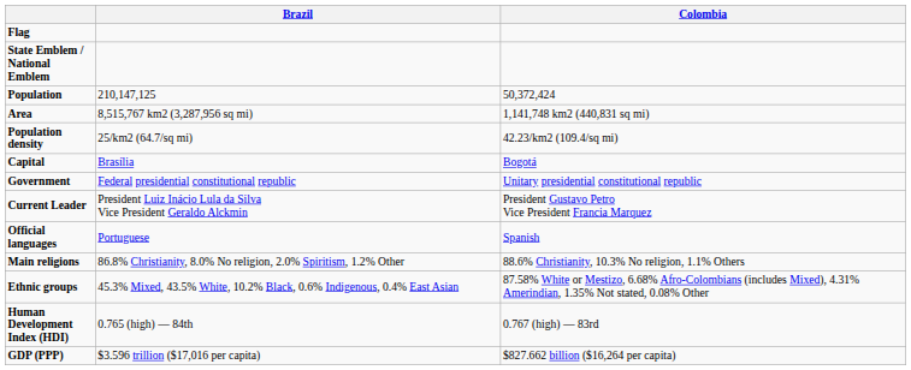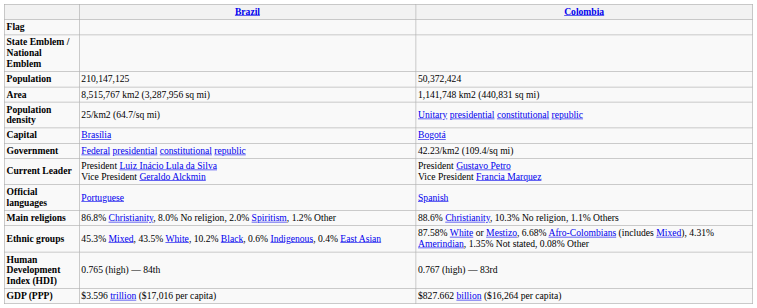 <table class="wikitable">
 <tr>
 <th style="width:10%;"></th>
 <th style="width:45%;"><a href='#'>Brazil</a></th>
 <th style="width:45%;"><a href='#'>Colombia</a></th>
 </tr>
 <tr>
 <td><strong>Flag</strong></td>
 <td style="text-align:center"></td>
 <td style="text-align:center"></td>
 </tr>
 <tr>
 <td><strong>State Emblem / National Emblem</strong></td>
 <td style="text-align:center"></td>
 <td style="text-align:center"></td>
 </tr>
 <tr>
 <td><strong>Population</strong></td>
 <td>210,147,125</td>
 <td>50,372,424</td>
 </tr>
 <tr>
 <td><strong>Area</strong></td>
 <td>8,515,767 km2 (3,287,956 sq mi)</td>
 <td>1,141,748 km2 (440,831 sq mi)</td>
 </tr>
 <tr>
 <td><strong>Population density</strong></td>
 <td>25/km2 (64.7/sq mi)</td>
-<td>42.23/km2 (109.4/sq mi)</td>
+<td><a href='#'>Unitary</a> <a href='#'>presidential</a> <a href='#'>constitutional</a> <a href='#'>republic</a></td>
 </tr>
 <tr>
 <td><strong>Capital</strong></td>
 <td><a href='#'>Brasília</a></td>
 <td><a href='#'>Bogotá</a></td>
 </tr>
 <tr>
 <td><strong>Government</strong></td>
 <td><a href='#'>Federal</a> <a href='#'>presidential</a> <a href='#'>constitutional</a> <a href='#'>republic</a></td>
-<td><a href='#'>Unitary</a> <a href='#'>presidential</a> <a href='#'>constitutional</a> <a href='#'>republic</a></td>
+<td>42.23/km2 (109.4/sq mi)</td>
 </tr>
 <tr>
 <td><strong>Current Leader</strong></td>
 <td>President <a href='#'>Luiz Inácio Lula da Silva</a> <br> Vice President <a href='#'>Geraldo Alckmin</a></td>
 <td>President <a href='#'>Gustavo Petro</a> <br> Vice President <a href='#'>Francia Marquez</a></td>
 </tr>
 <tr>
 <td><strong>Official languages</strong></td>
 <td><a href='#'>Portuguese</a></td>
 <td><a href='#'>Spanish</a></td>
 </tr>
 <tr>
 <td><strong>Main religions</strong></td>
 <td>86.8% <a href='#'>Christianity</a>, 8.0% No religion, 2.0% <a href='#'>Spiritism</a>, 1.2% Other</td>
 <td>88.6% <a href='#'>Christianity</a>, 10.3% No religion, 1.1% Others</td>
 </tr>
 <tr>
 <td><strong>Ethnic groups</strong></td>
 <td>45.3% <a href='#'>Mixed</a>, 43.5% <a href='#'>White</a>, 10.2% <a href='#'>Black</a>, 0.6% <a href='#'>Indigenous</a>, 0.4% <a href='#'>East Asian</a></td>
 <td>87.58% <a href='#'>White</a> or <a href='#'>Mestizo</a>, 6.68% <a href='#'>Afro-Colombians</a> (includes <a href='#'>Mixed</a>), 4.31% <a href='#'>Amerindian</a>, 1.35% Not stated, 0.08% Other</td>
 </tr>
 <tr>
 <td><strong>Human Development Index (HDI)</strong></td>
 <td>0.765 (<span>high</span>) — 84th</td>
 <td>0.767 (<span>high</span>) — 83rd</td>
 </tr>
 <tr>
 <td><strong>GDP (PPP)</strong></td>
 <td>$3.596 <a href='#'>trillion</a> ($17,016 per capita)</td>
 <td>$827.662 <a href='#'>billion</a> ($16,264 per capita)</td>
 </tr>
 </table>
